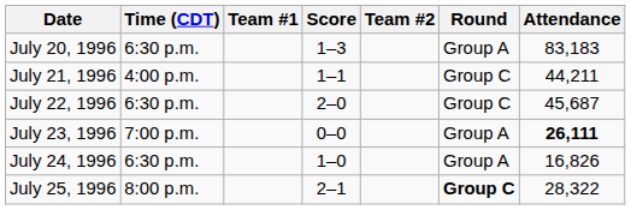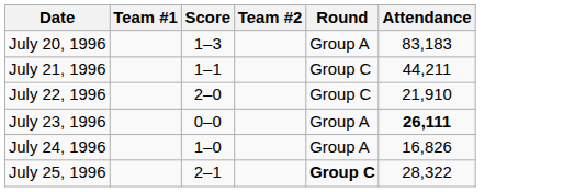 <table class="wikitable" style=font-size:100%>
 <tr>
 <th>Date</th>
-<th>Time (<a href='#'>CDT</a>)</th>
 <th>Team #1</th>
 <th>Score</th>
 <th>Team #2</th>
 <th>Round</th>
 <th>Attendance</th>
 </tr>
 <tr>
 <td>July 20, 1996</td>
-<td>6:30 p.m.</td>
 <td></td>
 <td style="text-align:center;">1–3</td>
 <td><strong></strong></td>
 <td>Group A</td>
 <td style="text-align:center;">83,183</td>
 </tr>
 <tr>
 <td>July 21, 1996</td>
-<td>4:00 p.m.</td>
 <td><strong></strong></td>
 <td style="text-align:center;">1–1</td>
 <td></td>
 <td>Group C</td>
 <td style="text-align:center;">44,211</td>
 </tr>
 <tr>
 <td>July 22, 1996</td>
-<td>6:30 p.m.</td>
 <td><strong></strong></td>
 <td style="text-align:center;">2–0</td>
 <td></td>
 <td>Group C</td>
-<td style="text-align:center;">45,687</td>
+<td style="text-align:center;">21,910</td>
 </tr>
 <tr>
 <td>July 23, 1996</td>
-<td>7:00 p.m.</td>
 <td></td>
 <td style="text-align:center;">0–0</td>
 <td></td>
 <td>Group A</td>
 <td style="text-align:center;"><strong>26,111</strong></td>
 </tr>
 <tr>
 <td>July 24, 1996</td>
-<td>6:30 p.m.</td>
 <td></td>
 <td style="text-align:center;">1–0</td>
 <td></td>
 <td>Group A</td>
 <td style="text-align:center;">16,826</td>
 </tr>
 <tr>
 <td>July 25, 1996</td>
-<td>8:00 p.m.</td>
 <td><strong></strong></td>
 <td style="text-align:center;">2–1</td>
 <td></td>
 <td><strong>Group C</strong></td>
 <td style="text-align:center;">28,322</td>
 </tr>
 </table>
